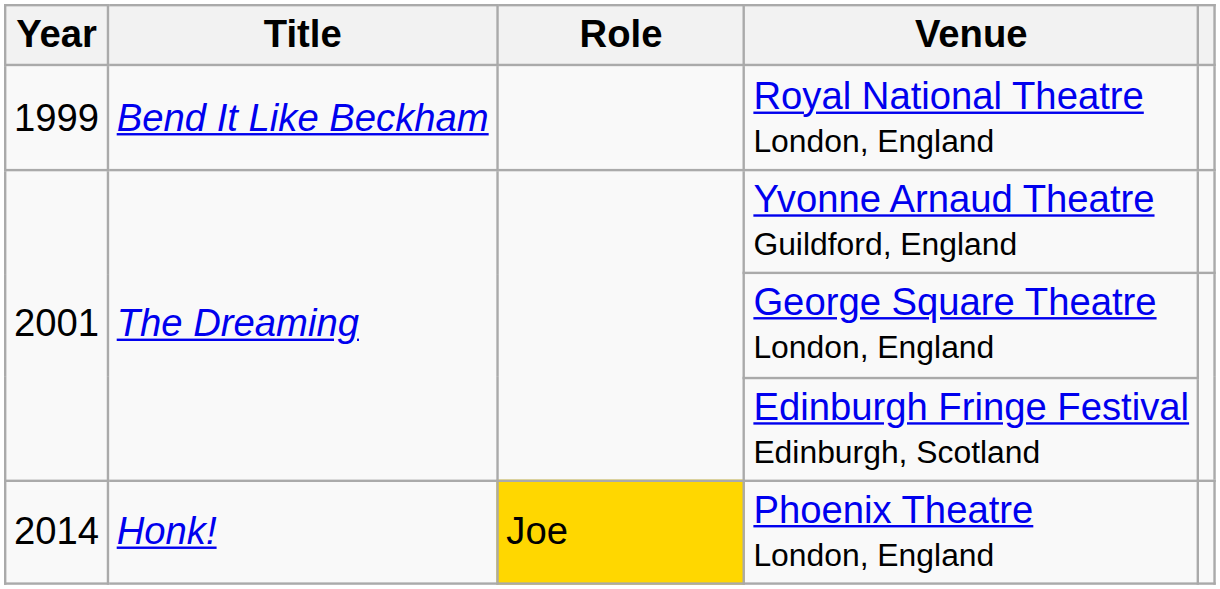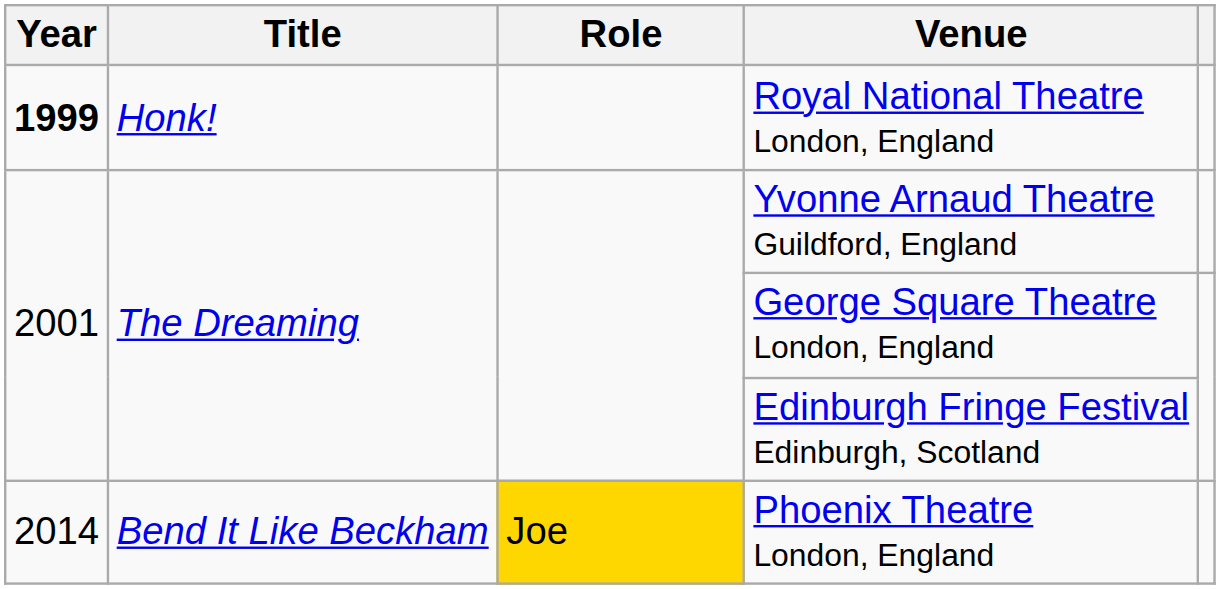 <table class="wikitable sortable">
 <tr>
 <th>Year</th>
 <th>Title</th>
 <th style="width:6em;">Role</th>
 <th>Venue</th>
 <th class="unsortable"></th>
 </tr>
 <tr>
-<td>1999</td>
-<td><em><a href='#'>Bend It Like Beckham</a></em></td>
+<td><strong>1999</strong></td>
+<td><em><a href='#'>Honk!</a></em></td>
 <td></td>
 <td><a href='#'>Royal National Theatre</a> <br> <small>London, England</small></td>
 <td></td>
 </tr>
 <tr>
 <td rowspan="3">2001</td>
 <td rowspan="3"><em><a href='#'>The Dreaming</a></em></td>
 <td rowspan="3"></td>
 <td><a href='#'>Yvonne Arnaud Theatre</a> <br> <small>Guildford, England</small></td>
 <td></td>
 </tr>
 <tr>
 <td><a href='#'>George Square Theatre</a> <br> <small>London, England</small></td>
 </tr>
 <tr>
 <td><a href='#'>Edinburgh Fringe Festival</a> <br> <small>Edinburgh, Scotland</small></td>
 </tr>
 <tr>
 <td>2014</td>
-<td><em><a href='#'>Honk!</a></em></td>
+<td><em><a href='#'>Bend It Like Beckham</a></em></td>
 <td style="background: gold;">Joe</td>
 <td><a href='#'>Phoenix Theatre</a> <br> <small>London, England</small></td>
 <td></td>
 </tr>
 </table>
